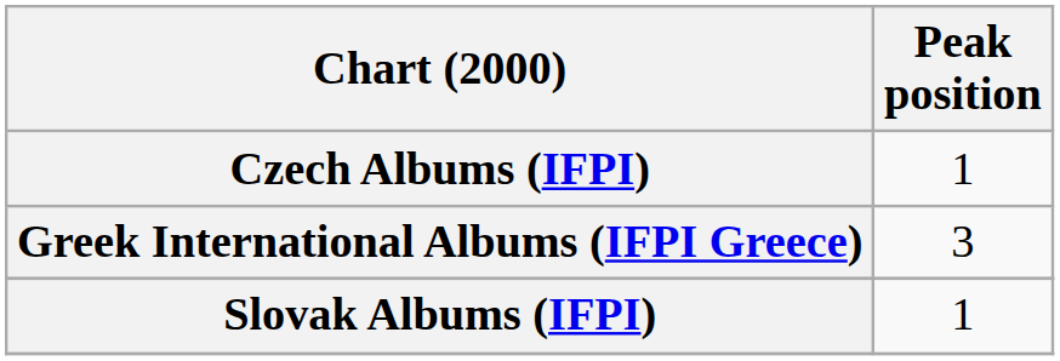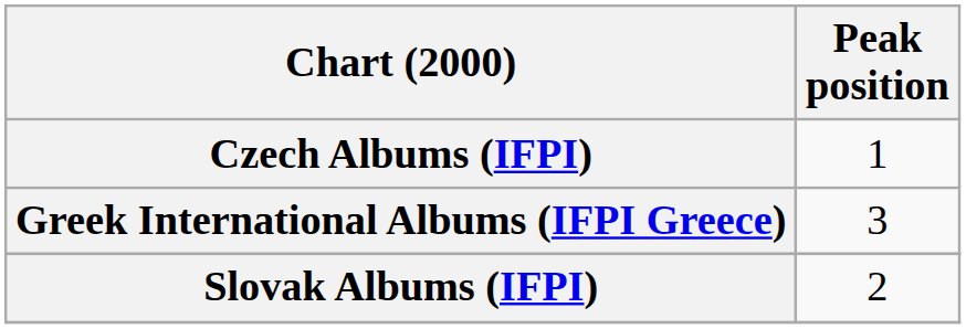 <table class="wikitable sortable plainrowheaders">
 <tr>
 <th>Chart (2000)</th>
 <th>Peak<br>position</th>
 </tr>
 <tr>
 <th scope="row">Czech Albums (<a href='#'>IFPI</a>)</th>
 <td align="center">1</td>
 </tr>
 <tr>
 <th scope="row">Greek International Albums (<a href='#'>IFPI Greece</a>)</th>
 <td align="center">3</td>
 </tr>
 <tr>
 </tr>
 <tr>
 <th scope="row">Slovak Albums (<a href='#'>IFPI</a>)</th>
-<td style="text-align:center;">1</td>
+<td style="text-align:center;">2</td>
 </tr>
 <tr>
 </tr>
 </table>
